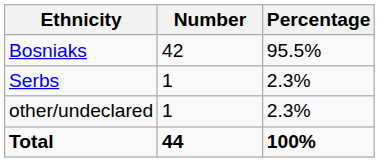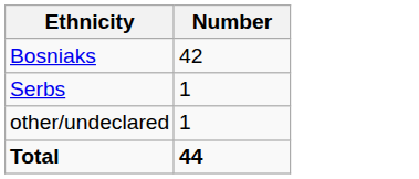 <table class="wikitable">
 <tr>
 <th width="100px">Ethnicity</th>
 <th width="80px">Number</th>
-<th width="80px">Percentage</th>
 </tr>
 <tr>
 <td><a href='#'>Bosniaks</a></td>
 <td>42</td>
-<td>95.5%</td>
 </tr>
 <tr>
 <td><a href='#'>Serbs</a></td>
 <td>1</td>
-<td>2.3%</td>
 </tr>
 <tr>
 <td>other/undeclared</td>
 <td>1</td>
-<td>2.3%</td>
 </tr>
 <tr>
 <td><strong>Total</strong></td>
 <td><strong>44</strong></td>
-<td><strong>100%</strong></td>
 </tr>
 </table>
